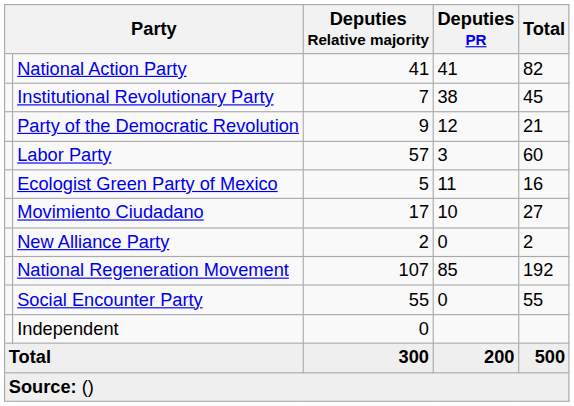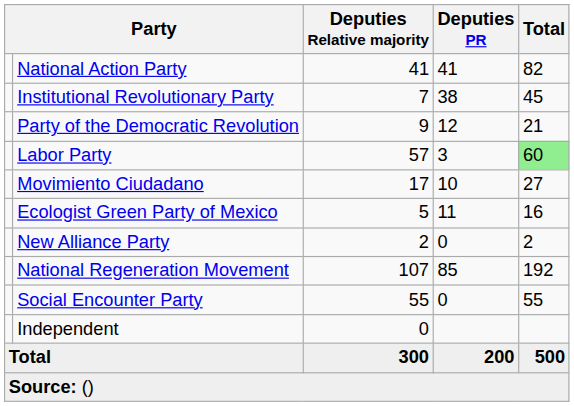 <table class="wikitable">
 <tr style="background:#efefef;">
 <th Colspan=2><strong>Party</strong></th>
 <th><strong>Deputies<br><small>Relative majority</small></strong></th>
 <th><strong>Deputies<br><small><a href='#'>PR</a></small></strong></th>
 <th><strong>Total</strong></th>
 </tr>
 <tr>
 <td></td>
 <td><a href='#'>National Action Party</a></td>
 <td align=right>41</td>
 <td>41</td>
 <td>82</td>
 </tr>
 <tr>
 <td></td>
 <td><a href='#'>Institutional Revolutionary Party</a></td>
 <td align=right>7</td>
 <td>38</td>
 <td>45</td>
 </tr>
 <tr>
 <td></td>
 <td><a href='#'>Party of the Democratic Revolution</a></td>
 <td align=right>9</td>
 <td>12</td>
 <td>21</td>
 </tr>
 <tr>
 <td></td>
 <td><a href='#'>Labor Party</a></td>
 <td align=right>57</td>
 <td>3</td>
-<td>60</td>
+<td style="background: lightgreen;">60</td>
+</tr>
+<tr>
+<td></td>
+<td><a href='#'>Movimiento Ciudadano</a></td>
+<td align=right>17</td>
+<td>10</td>
+<td>27</td>
 </tr>
 <tr>
 <td></td>
 <td><a href='#'>Ecologist Green Party of Mexico</a></td>
 <td align=right>5</td>
 <td>11</td>
 <td>16</td>
-</tr>
-<tr>
-<td></td>
-<td><a href='#'>Movimiento Ciudadano</a></td>
-<td align=right>17</td>
-<td>10</td>
-<td>27</td>
 </tr>
 <tr>
 <td></td>
 <td><a href='#'>New Alliance Party</a></td>
 <td align=right>2</td>
 <td>0</td>
 <td>2</td>
 </tr>
 <tr>
 <td></td>
 <td><a href='#'>National Regeneration Movement</a></td>
 <td align=right>107</td>
 <td>85</td>
 <td>192</td>
 </tr>
 <tr>
 <td></td>
 <td><a href='#'>Social Encounter Party</a></td>
 <td align=right>55</td>
 <td>0</td>
 <td>55</td>
 </tr>
 <tr>
 <td></td>
 <td>Independent</td>
 <td align=right>0</td>
 <td></td>
 <td></td>
 </tr>
 <tr style="background:#efefef;">
 <td Colspan=2><strong>Total</strong></td>
 <td align=right><strong>300</strong></td>
 <td align=right><strong>200</strong></td>
 <td align=right><strong>500</strong></td>
 </tr>
 <tr style="background:#efefef;">
 <td Colspan=5><strong>Source:</strong>  ()</td>
 </tr>
 </table>
